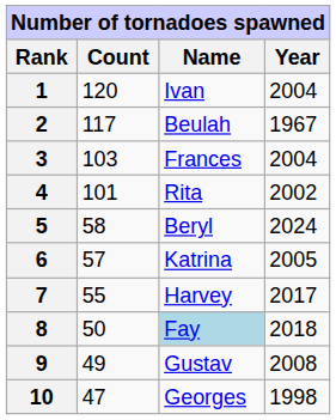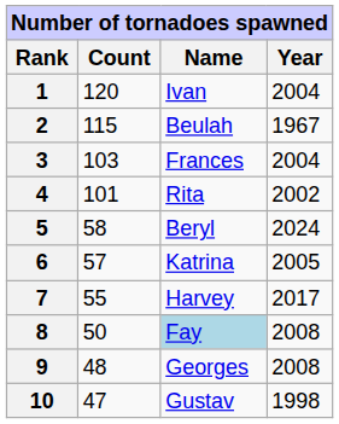 <table class="wikitable" style="margin-left:auto; margin-right:auto; font-size:95%;">
 <tr>
 <th colspan="4" style="background:#ccf;">Number of tornadoes spawned</th>
 </tr>
 <tr>
 <th>Rank</th>
 <th>Count</th>
 <th>Name</th>
 <th>Year</th>
 </tr>
 <tr>
 <th>1</th>
 <td>120</td>
 <td> <a href='#'>Ivan</a></td>
 <td>2004</td>
 </tr>
 <tr>
 <th>2</th>
-<td>117</td>
+<td>115</td>
 <td> <a href='#'>Beulah</a></td>
 <td>1967</td>
 </tr>
 <tr>
 <th>3</th>
 <td>103</td>
 <td> <a href='#'>Frances</a></td>
 <td>2004</td>
 </tr>
 <tr>
 <th>4</th>
 <td>101</td>
 <td> <a href='#'>Rita</a></td>
 <td>2002</td>
 </tr>
 <tr>
 <th>5</th>
 <td>58</td>
 <td> <a href='#'>Beryl</a></td>
 <td>2024</td>
 </tr>
 <tr>
 <th>6</th>
 <td>57</td>
 <td> <a href='#'>Katrina</a></td>
 <td>2005</td>
 </tr>
 <tr>
 <th>7</th>
 <td>55</td>
 <td> <a href='#'>Harvey</a></td>
 <td>2017</td>
 </tr>
 <tr>
 <th>8</th>
 <td>50</td>
 <td style="background: lightblue;"> <a href='#'>Fay</a></td>
-<td>2018</td>
+<td>2008</td>
 </tr>
 <tr>
 <th>9</th>
-<td>49</td>
-<td> <a href='#'>Gustav</a></td>
+<td>48</td>
+<td> <a href='#'>Georges</a></td>
 <td>2008</td>
 </tr>
 <tr>
 <th>10</th>
 <td>47</td>
-<td> <a href='#'>Georges</a></td>
+<td> <a href='#'>Gustav</a></td>
 <td>1998</td>
 </tr>
 </table>
